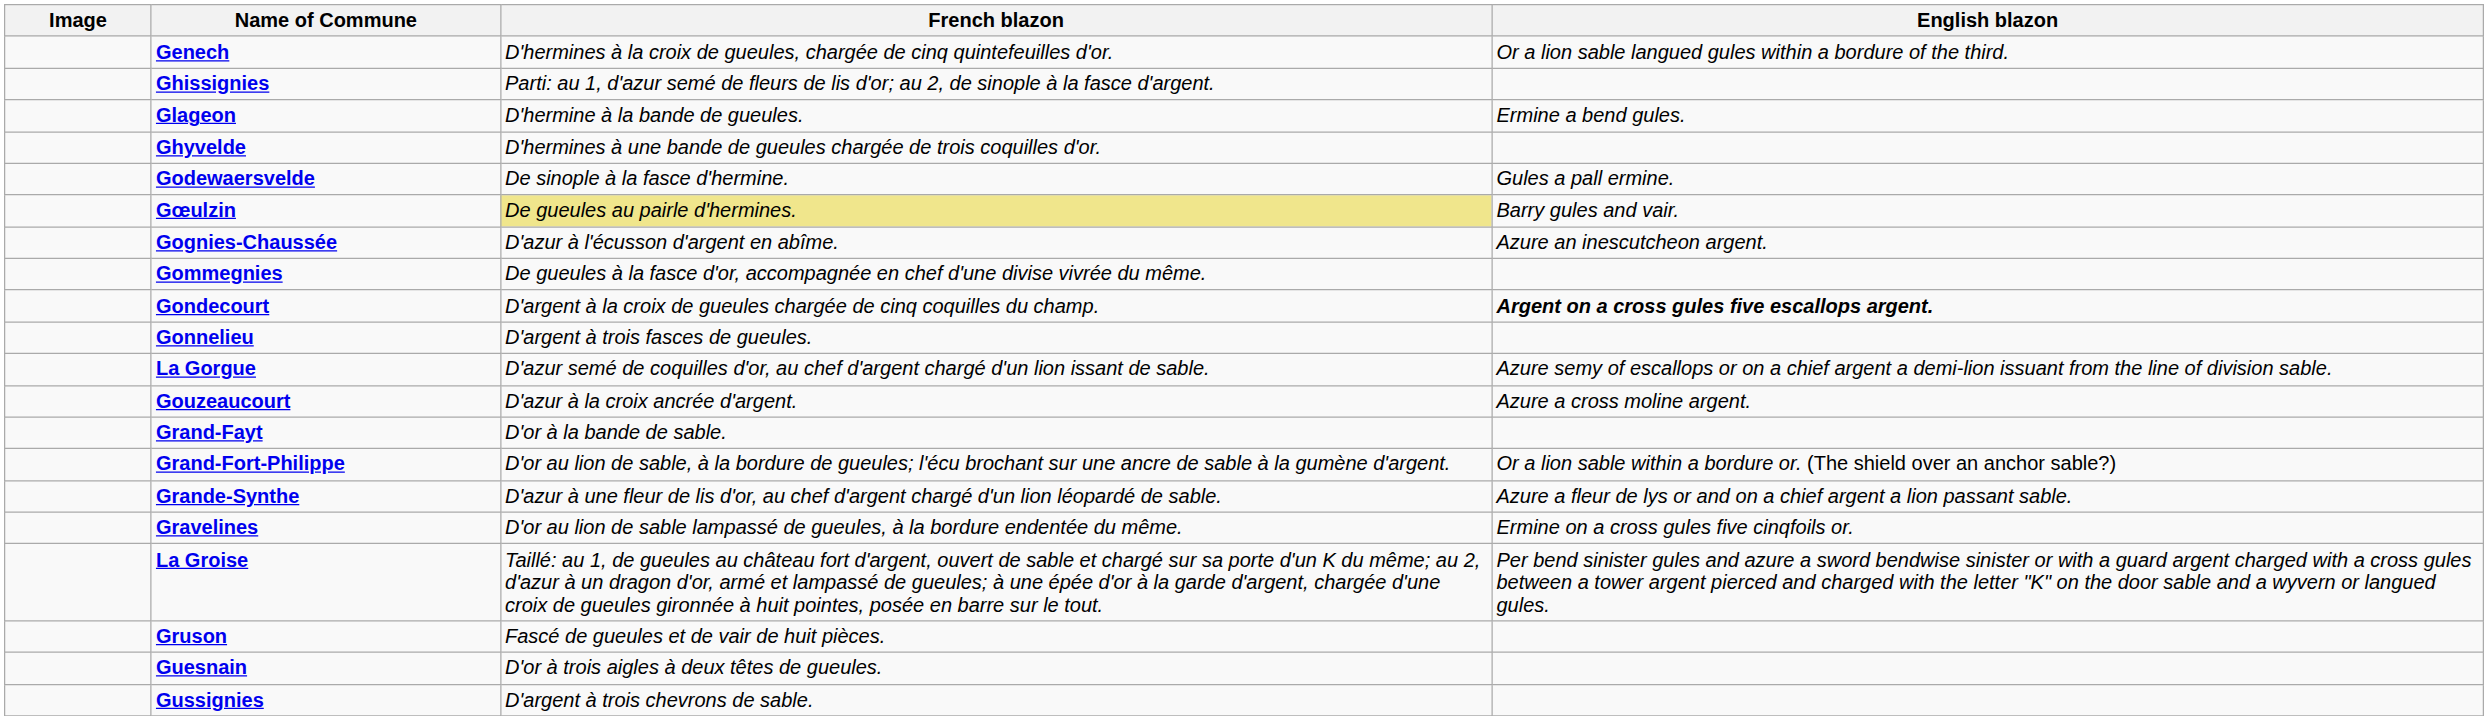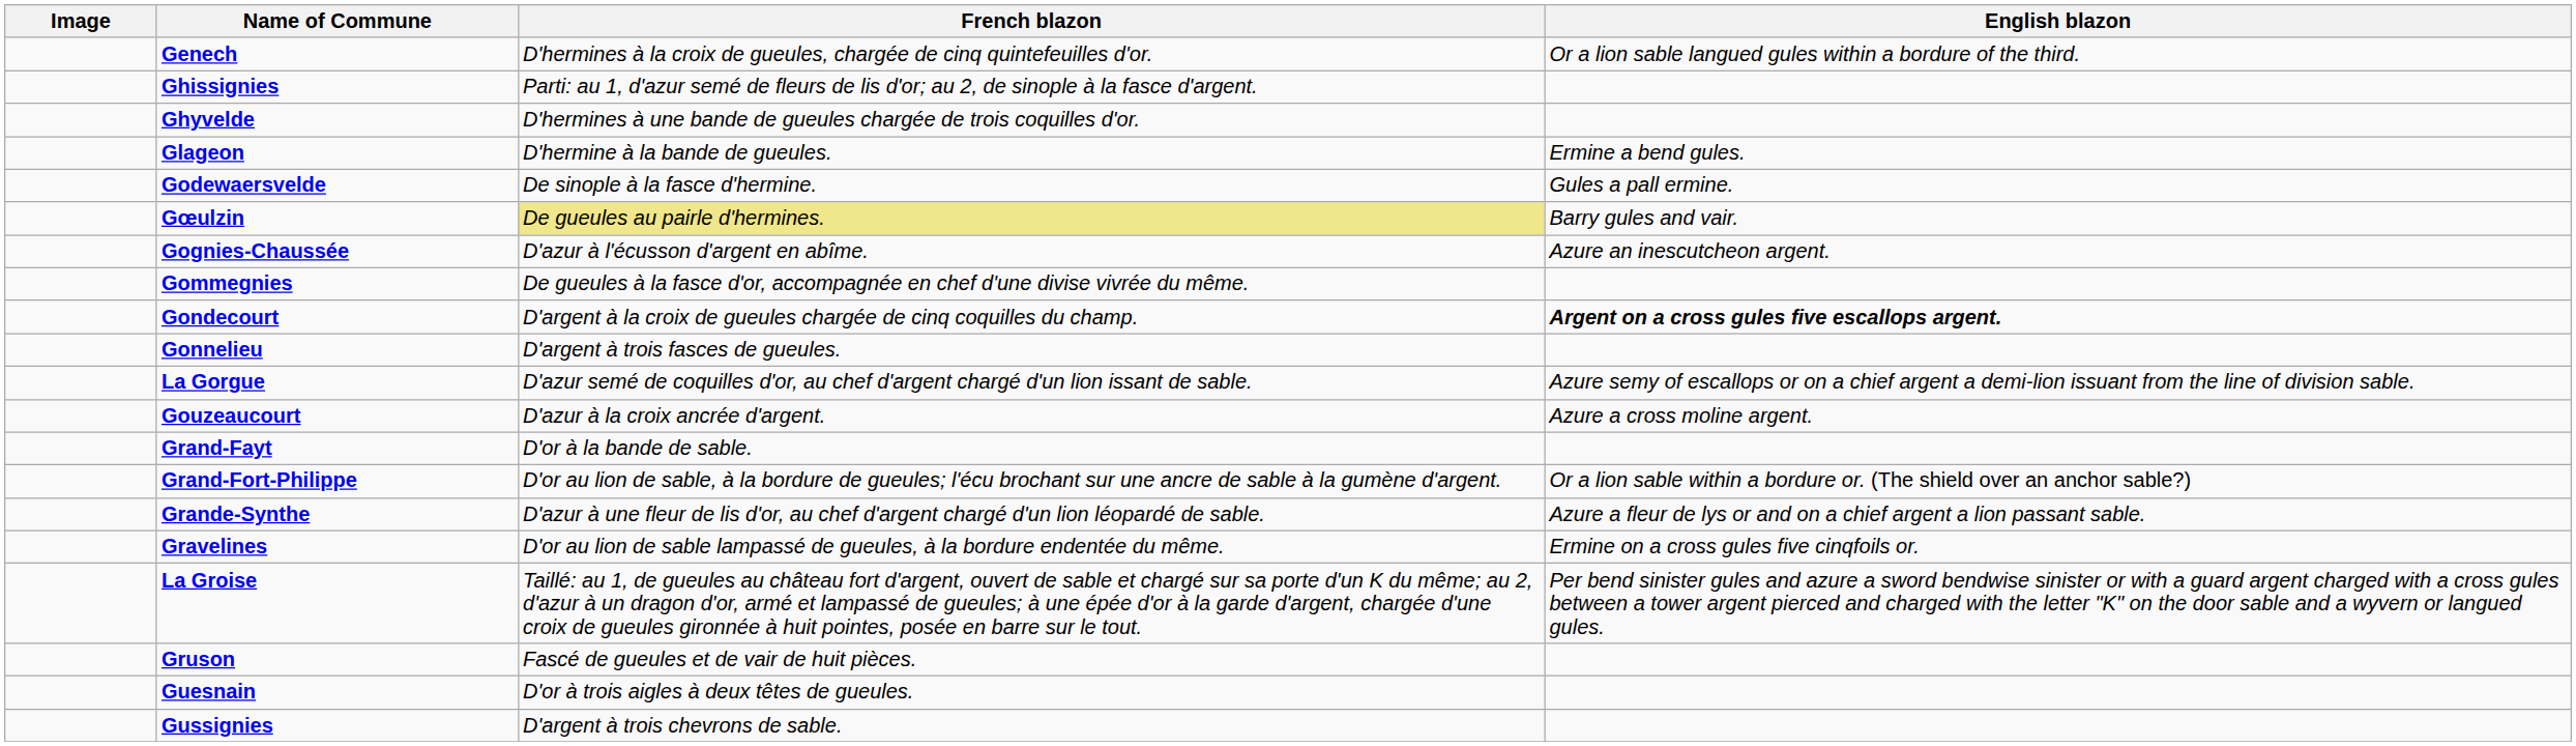 <table class="wikitable" width="100%">
 <tr>
 <th width="110">Image</th>
 <th>Name of Commune</th>
 <th width="40%">French blazon</th>
 <th width="40%">English blazon</th>
 </tr>
 <tr valign=top>
 <td align=center></td>
 <td><strong><a href='#'>Genech</a></strong></td>
 <td><em> D'hermines à la croix de gueules, chargée de cinq quintefeuilles d'or.</em></td>
 <td><em>Or a lion sable langued gules within a bordure of the third.</em></td>
 </tr>
 <tr valign=top>
 <td align=center></td>
 <td><strong><a href='#'>Ghissignies</a></strong></td>
 <td><em>Parti: au 1, d'azur semé de fleurs de lis d'or; au 2, de sinople à la fasce d'argent.</em></td>
 <td></td>
 </tr>
 <tr valign=top>
 <td align=center></td>
+<td><strong><a href='#'>Ghyvelde</a></strong></td>
+<td><em>D'hermines à une bande de gueules chargée de trois coquilles d'or.</em></td>
+<td></td>
+</tr>
+<tr valign=top>
+<td align=center></td>
 <td><strong><a href='#'>Glageon</a></strong></td>
 <td><em>D'hermine à la bande de gueules.</em></td>
 <td><em>Ermine a bend gules.</em></td>
-</tr>
-<tr valign=top>
-<td align=center></td>
-<td><strong><a href='#'>Ghyvelde</a></strong></td>
-<td><em>D'hermines à une bande de gueules chargée de trois coquilles d'or.</em></td>
-<td></td>
 </tr>
 <tr valign=top>
 <td align=center></td>
 <td><strong><a href='#'>Godewaersvelde</a></strong></td>
 <td><em>De sinople à la fasce d'hermine.</em></td>
 <td><em>Gules a pall ermine.</em></td>
 </tr>
 <tr valign=top>
 <td align=center></td>
 <td><strong><a href='#'>Gœulzin</a></strong></td>
 <td style="background: khaki;"><em>De gueules au pairle d'hermines.</em></td>
 <td><em>Barry gules and vair.</em></td>
 </tr>
 <tr valign=top>
 <td align=center></td>
 <td><strong><a href='#'>Gognies-Chaussée</a></strong></td>
 <td><em>D'azur à l'écusson d'argent en abîme.</em></td>
 <td><em>Azure an inescutcheon argent.</em></td>
 </tr>
 <tr valign=top>
 <td align=center></td>
 <td><strong><a href='#'>Gommegnies</a></strong></td>
 <td><em>De gueules à la fasce d'or, accompagnée en chef d'une divise vivrée du même.</em></td>
 <td></td>
 </tr>
 <tr valign=top>
 <td align=center></td>
 <td><strong><a href='#'>Gondecourt</a></strong></td>
 <td><em>D'argent à la croix de gueules chargée de cinq coquilles du champ.</em></td>
 <td><strong><em>Argent on a cross gules five escallops argent.</em></strong></td>
 </tr>
 <tr valign=top>
 <td align=center></td>
 <td><strong><a href='#'>Gonnelieu</a></strong></td>
 <td><em>D'argent à trois fasces de gueules.</em></td>
 <td></td>
 </tr>
 <tr valign=top>
 <td align=center></td>
 <td><strong><a href='#'>La Gorgue</a></strong></td>
 <td><em>D'azur semé de coquilles d'or, au chef d'argent chargé d'un lion issant de sable.</em></td>
 <td><em>Azure semy of escallops or on a chief argent a demi-lion issuant from the line of division sable.</em></td>
 </tr>
 <tr valign=top>
 <td align=center></td>
 <td><strong><a href='#'>Gouzeaucourt</a></strong></td>
 <td><em>D'azur à la croix ancrée d'argent.</em></td>
 <td><em>Azure a cross moline argent.</em></td>
 </tr>
 <tr valign=top>
 <td align=center></td>
 <td><strong><a href='#'>Grand-Fayt</a></strong></td>
 <td><em>D'or à la bande de sable.</em></td>
 <td></td>
 </tr>
 <tr valign=top>
 <td align=center></td>
 <td><strong><a href='#'>Grand-Fort-Philippe</a></strong></td>
 <td><em>D'or au lion de sable, à la bordure de gueules; l'écu brochant sur une ancre de sable à la gumène d'argent.</em></td>
 <td><em>Or a lion sable within a bordure or.</em> (The shield over an anchor sable?)</td>
 </tr>
 <tr valign=top>
 <td align=center></td>
 <td><strong><a href='#'>Grande-Synthe</a></strong></td>
 <td><em>D'azur à une fleur de lis d'or, au chef d'argent chargé d'un lion léopardé de sable.</em></td>
 <td><em>Azure a fleur de lys or and on a chief argent a lion passant sable.</em></td>
 </tr>
 <tr valign=top>
 <td align=center></td>
 <td><strong><a href='#'>Gravelines</a></strong></td>
 <td><em>D'or au lion de sable lampassé de gueules, à la bordure endentée du même.</em><br></td>
 <td><em>Ermine on a cross gules five cinqfoils or.</em></td>
 </tr>
 <tr valign=top>
 <td align=center></td>
 <td><strong><a href='#'>La Groise</a></strong></td>
 <td><em>Taillé: au 1, de gueules au château fort d'argent, ouvert de sable et chargé sur sa porte d'un K du même; au 2, d'azur à un dragon d'or, armé et lampassé de gueules; à une épée d'or à la garde d'argent, chargée d'une croix de gueules gironnée à huit pointes, posée en barre sur le tout.</em></td>
 <td><em>Per bend sinister gules and azure a sword bendwise sinister or with a guard argent charged with a cross gules between a tower argent pierced and charged with the letter "K" on the door sable and a wyvern or langued gules.</em></td>
 </tr>
 <tr valign=top>
 <td align=center></td>
 <td><strong><a href='#'>Gruson</a></strong></td>
 <td><em>Fascé de gueules et de vair de huit pièces.</em></td>
 <td></td>
 </tr>
 <tr valign=top>
 <td align=center></td>
 <td><strong><a href='#'>Guesnain</a></strong></td>
 <td><em>D'or à trois aigles à deux têtes de gueules.</em></td>
 <td></td>
 </tr>
 <tr valign=top>
 <td align=center></td>
 <td><strong><a href='#'>Gussignies</a></strong></td>
 <td><em>D'argent à trois chevrons de sable.</em></td>
 <td></td>
 </tr>
 </table>
